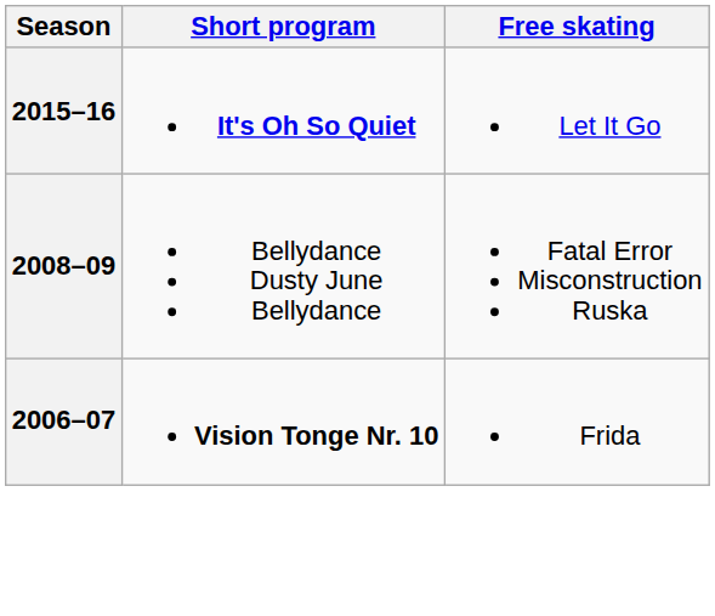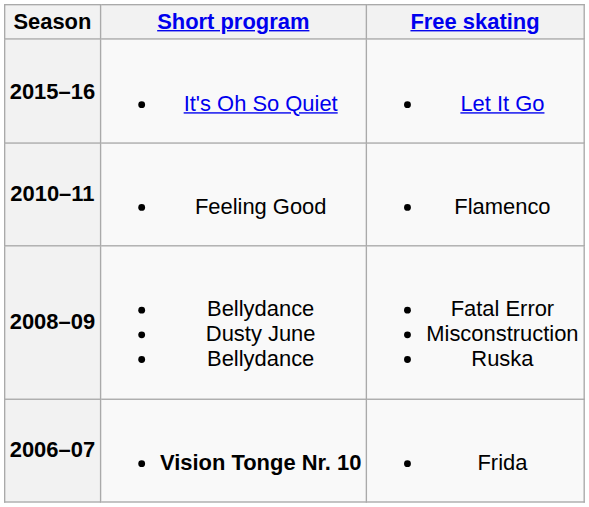 <table class=wikitable style=text-align:center>
 <tr>
 <th>Season</th>
 <th><a href='#'>Short program</a></th>
 <th><a href='#'>Free skating</a></th>
 </tr>
 <tr>
 <th>2015–16</th>
-<td><strong><br><ul><li><a href='#'>It's Oh So Quiet</a> <br></li></ul></strong></td>
+<td><br><ul><li><a href='#'>It's Oh So Quiet</a> <br></li></ul></td>
 <td><br><ul><li><a href='#'>Let It Go</a> <br></li></ul></td>
+</tr>
+<tr>
+<th>2010–11 <br> </th>
+<td><br><ul><li>Feeling Good <br></li></ul></td>
+<td><br><ul><li>Flamenco</li></ul></td>
 </tr>
 <tr>
 <th>2008–09 <br> </th>
 <td><br><ul><li>Bellydance <br></li><li>Dusty June <br></li><li>Bellydance <br></li></ul></td>
 <td><br><ul><li>Fatal Error <br></li><li>Misconstruction <br></li><li>Ruska <br></li></ul></td>
 </tr>
 <tr>
 <th>2006–07 <br> </th>
 <td><strong><br><ul><li>Vision Tonge Nr. 10 <br></li></ul></strong></td>
 <td><br><ul><li>Frida <br></li></ul></td>
 </tr>
 </table>
